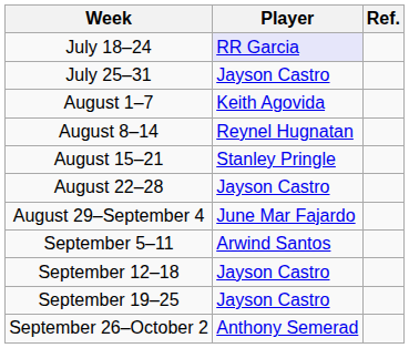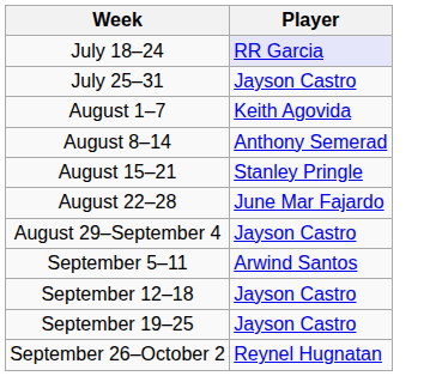 <table class="wikitable" border="1">
 <tr>
 <th>Week</th>
 <th>Player</th>
-<th>Ref.</th>
 </tr>
 <tr>
 <td align=center>July 18–24</td>
 <td style="background: lavender;"><a href='#'>RR Garcia</a> </td>
-<td align=center></td>
 </tr>
 <tr>
 <td align=center>July 25–31</td>
 <td><a href='#'>Jayson Castro</a> </td>
-<td align=center></td>
 </tr>
 <tr>
 <td align=center>August 1–7</td>
 <td><a href='#'>Keith Agovida</a> </td>
-<td align=center></td>
 </tr>
 <tr>
 <td align=center>August 8–14</td>
-<td><a href='#'>Reynel Hugnatan</a> </td>
-<td align=center></td>
+<td><a href='#'>Anthony Semerad</a> </td>
 </tr>
 <tr>
 <td align=center>August 15–21</td>
 <td><a href='#'>Stanley Pringle</a> </td>
-<td align=center></td>
 </tr>
 <tr>
 <td align=center>August 22–28</td>
-<td><a href='#'>Jayson Castro</a> </td>
-<td align=center></td>
+<td><a href='#'>June Mar Fajardo</a> </td>
 </tr>
 <tr>
 <td align=center>August 29–September 4</td>
-<td><a href='#'>June Mar Fajardo</a> </td>
-<td align=center></td>
+<td><a href='#'>Jayson Castro</a> </td>
 </tr>
 <tr>
 <td align=center>September 5–11</td>
 <td><a href='#'>Arwind Santos</a> </td>
-<td align=center></td>
 </tr>
 <tr>
 <td align=center>September 12–18</td>
 <td><a href='#'>Jayson Castro</a> </td>
-<td align=center></td>
 </tr>
 <tr>
 <td align=center>September 19–25</td>
 <td><a href='#'>Jayson Castro</a> </td>
-<td align=center></td>
 </tr>
 <tr>
 <td align=center>September 26–October 2</td>
-<td><a href='#'>Anthony Semerad</a> </td>
-<td align=center></td>
+<td><a href='#'>Reynel Hugnatan</a> </td>
 </tr>
 </table>
